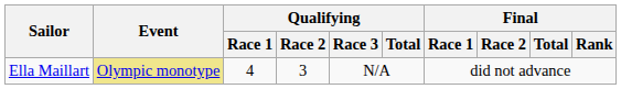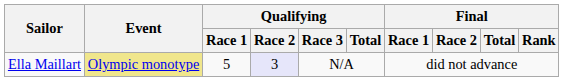 <table class=wikitable style="font-size:90%">
 <tr>
 <th rowspan=2>Sailor</th>
 <th rowspan=2>Event</th>
 <th colspan=4>Qualifying</th>
 <th colspan=4>Final</th>
 </tr>
 <tr>
 <th>Race 1</th>
 <th>Race 2</th>
 <th>Race 3</th>
 <th>Total</th>
 <th>Race 1</th>
 <th>Race 2</th>
 <th>Total</th>
 <th>Rank</th>
 </tr>
 <tr>
 <td><a href='#'>Ella Maillart</a></td>
 <td style="background: khaki;"><a href='#'>Olympic monotype</a></td>
-<td align=center>4</td>
-<td align=center>3</td>
+<td align=center>5</td>
+<td align=center style="background: lavender;">3</td>
 <td align=center colspan=2>N/A</td>
 <td align=center colspan=4>did not advance</td>
 </tr>
 </table>
